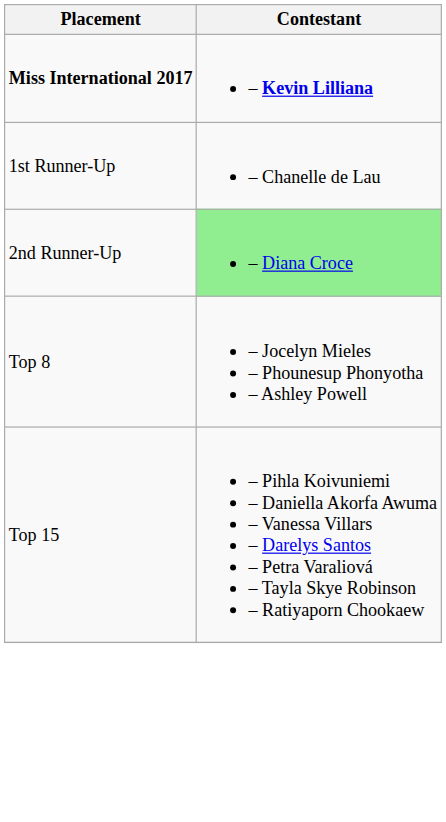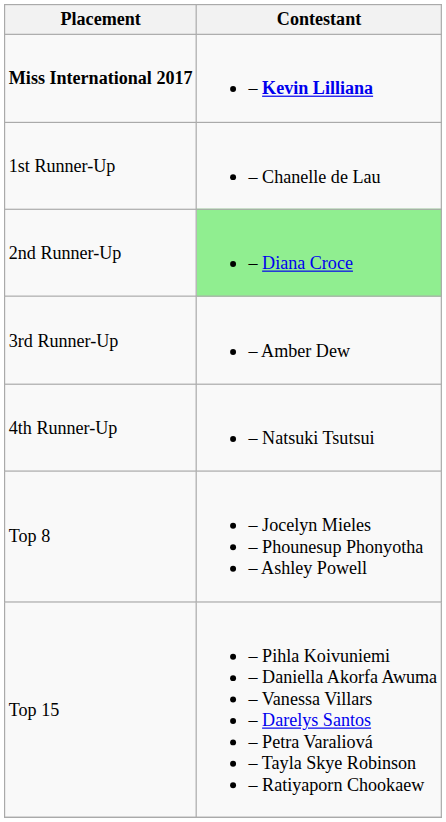 <table class="wikitable sortable" style="font-size:95%;">
 <tr>
 <th>Placement</th>
 <th>Contestant</th>
 </tr>
 <tr>
 <td><strong>Miss International 2017</strong></td>
 <td><br><ul><li><strong></strong> – <strong><a href='#'>Kevin Lilliana</a></strong></li></ul></td>
 </tr>
 <tr>
 <td>1st Runner-Up</td>
 <td><br><ul><li> – Chanelle de Lau</li></ul></td>
 </tr>
 <tr>
 <td>2nd Runner-Up</td>
 <td style="background: lightgreen;"><br><ul><li> – <a href='#'>Diana Croce</a></li></ul></td>
 </tr>
 <tr>
+<td>3rd Runner-Up</td>
+<td><br><ul><li> – Amber Dew</li></ul></td>
+</tr>
+<tr>
+<td>4th Runner-Up</td>
+<td><br><ul><li> – Natsuki Tsutsui</li></ul></td>
+</tr>
+<tr>
 <td>Top 8</td>
 <td><br><ul><li> – Jocelyn Mieles</li><li> – Phounesup Phonyotha</li><li>  – Ashley Powell</li></ul></td>
 </tr>
 <tr>
 <td>Top 15</td>
 <td><br><ul><li> – Pihla Koivuniemi</li><li>  – Daniella Akorfa Awuma</li><li> – Vanessa Villars</li><li> – <a href='#'>Darelys Santos</a></li><li> – Petra Varaliová</li><li> – Tayla Skye Robinson</li><li> – Ratiyaporn Chookaew</li></ul></td>
 </tr>
 <tr>
 </tr>
 </table>
